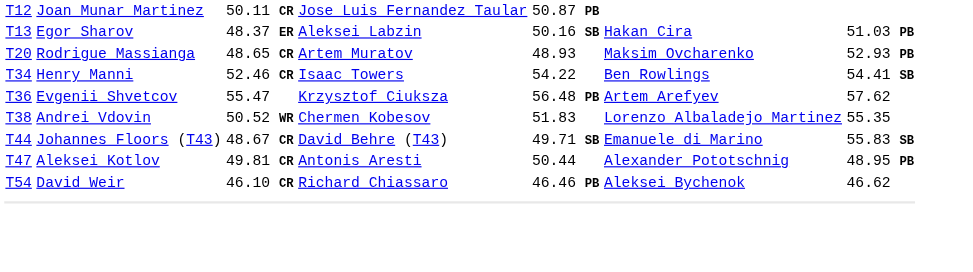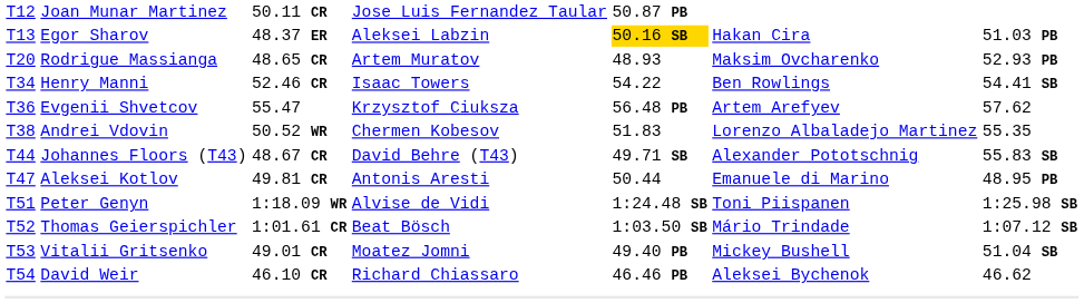 <table>
 <tr>
 <td><a href='#'>T12</a></td>
 <td><a href='#'>Joan Munar Martinez</a><br></td>
 <td>50.11 <small><strong>CR</strong></small></td>
 <td><a href='#'>Jose Luis Fernandez Taular</a><br></td>
 <td>50.87 <small><strong>PB</strong></small></td>
 <td></td>
 <td></td>
 </tr>
 <tr>
 <td><a href='#'>T13</a></td>
 <td><a href='#'>Egor Sharov</a><br></td>
 <td>48.37 <small><strong>ER</strong></small></td>
 <td><a href='#'>Aleksei Labzin</a><br></td>
-<td>50.16 <small><strong>SB</strong></small></td>
+<td style="background: gold;">50.16 <small><strong>SB</strong></small></td>
 <td><a href='#'>Hakan Cira</a><br></td>
 <td>51.03 <small><strong>PB</strong></small></td>
 </tr>
 <tr>
 <td><a href='#'>T20</a></td>
 <td><a href='#'>Rodrigue Massianga</a><br></td>
 <td>48.65 <small><strong>CR</strong></small></td>
 <td><a href='#'>Artem Muratov</a><br></td>
 <td>48.93</td>
 <td><a href='#'>Maksim Ovcharenko</a><br></td>
 <td>52.93 <small><strong>PB</strong></small></td>
 </tr>
 <tr>
 <td><a href='#'>T34</a></td>
 <td><a href='#'>Henry Manni</a><br></td>
 <td>52.46 <small><strong>CR</strong></small></td>
 <td><a href='#'>Isaac Towers</a><br></td>
 <td>54.22</td>
 <td><a href='#'>Ben Rowlings</a><br></td>
 <td>54.41 <small><strong>SB</strong></small></td>
 </tr>
 <tr>
 <td><a href='#'>T36</a></td>
 <td><a href='#'>Evgenii Shvetcov</a><br></td>
 <td>55.47</td>
 <td><a href='#'>Krzysztof Ciuksza</a><br></td>
 <td>56.48 <small><strong>PB</strong></small></td>
 <td><a href='#'>Artem Arefyev</a><br></td>
 <td>57.62</td>
 </tr>
 <tr>
 <td><a href='#'>T38</a></td>
 <td><a href='#'>Andrei Vdovin</a><br></td>
 <td>50.52 <small><strong>WR</strong></small></td>
 <td><a href='#'>Chermen Kobesov</a><br></td>
 <td>51.83</td>
 <td><a href='#'>Lorenzo Albaladejo Martinez</a><br></td>
 <td>55.35</td>
 </tr>
 <tr>
 <td><a href='#'>T44</a></td>
 <td><a href='#'>Johannes Floors</a> (<a href='#'>T43</a>)<br></td>
 <td>48.67 <small><strong>CR</strong></small></td>
 <td><a href='#'>David Behre</a> (<a href='#'>T43</a>)<br></td>
 <td>49.71 <small><strong>SB</strong></small></td>
-<td><a href='#'>Emanuele di Marino</a><br></td>
+<td><a href='#'>Alexander Pototschnig</a><br></td>
 <td>55.83 <small><strong>SB</strong></small></td>
 </tr>
 <tr>
 <td><a href='#'>T47</a></td>
 <td><a href='#'>Aleksei Kotlov</a><br></td>
 <td>49.81 <small><strong>CR</strong></small></td>
 <td><a href='#'>Antonis Aresti</a><br></td>
 <td>50.44</td>
-<td><a href='#'>Alexander Pototschnig</a><br></td>
+<td><a href='#'>Emanuele di Marino</a><br></td>
 <td>48.95 <small><strong>PB</strong></small></td>
+</tr>
+<tr>
+<td><a href='#'>T51</a></td>
+<td><a href='#'>Peter Genyn</a><br></td>
+<td>1:18.09 <small><strong>WR</strong></small></td>
+<td><a href='#'>Alvise de Vidi</a><br></td>
+<td>1:24.48 <small><strong>SB</strong></small></td>
+<td><a href='#'>Toni Piispanen</a><br></td>
+<td>1:25.98 <small><strong>SB</strong></small></td>
+</tr>
+<tr>
+<td><a href='#'>T52</a></td>
+<td><a href='#'>Thomas Geierspichler</a><br></td>
+<td>1:01.61 <small><strong>CR</strong></small></td>
+<td><a href='#'>Beat Bösch</a><br></td>
+<td>1:03.50 <small><strong>SB</strong></small></td>
+<td><a href='#'>Mário Trindade</a><br></td>
+<td>1:07.12 <small><strong>SB</strong></small></td>
+</tr>
+<tr>
+<td><a href='#'>T53</a></td>
+<td><a href='#'>Vitalii Gritsenko</a><br></td>
+<td>49.01 <small><strong>CR</strong></small></td>
+<td><a href='#'>Moatez Jomni</a><br></td>
+<td>49.40 <small><strong>PB</strong></small></td>
+<td><a href='#'>Mickey Bushell</a><br></td>
+<td>51.04 <small><strong>SB</strong></small></td>
 </tr>
 <tr>
 <td><a href='#'>T54</a></td>
 <td><a href='#'>David Weir</a><br></td>
 <td>46.10 <small><strong>CR</strong></small></td>
 <td><a href='#'>Richard Chiassaro</a><br></td>
 <td>46.46 <small><strong>PB</strong></small></td>
 <td><a href='#'>Aleksei Bychenok</a><br></td>
 <td>46.62</td>
 </tr>
 <tr>
 <td colspan=7></td>
 </tr>
 <tr>
 </tr>
 <tr bgcolor= e8e8e8>
 <td colspan=7></td>
 </tr>
 </table>
